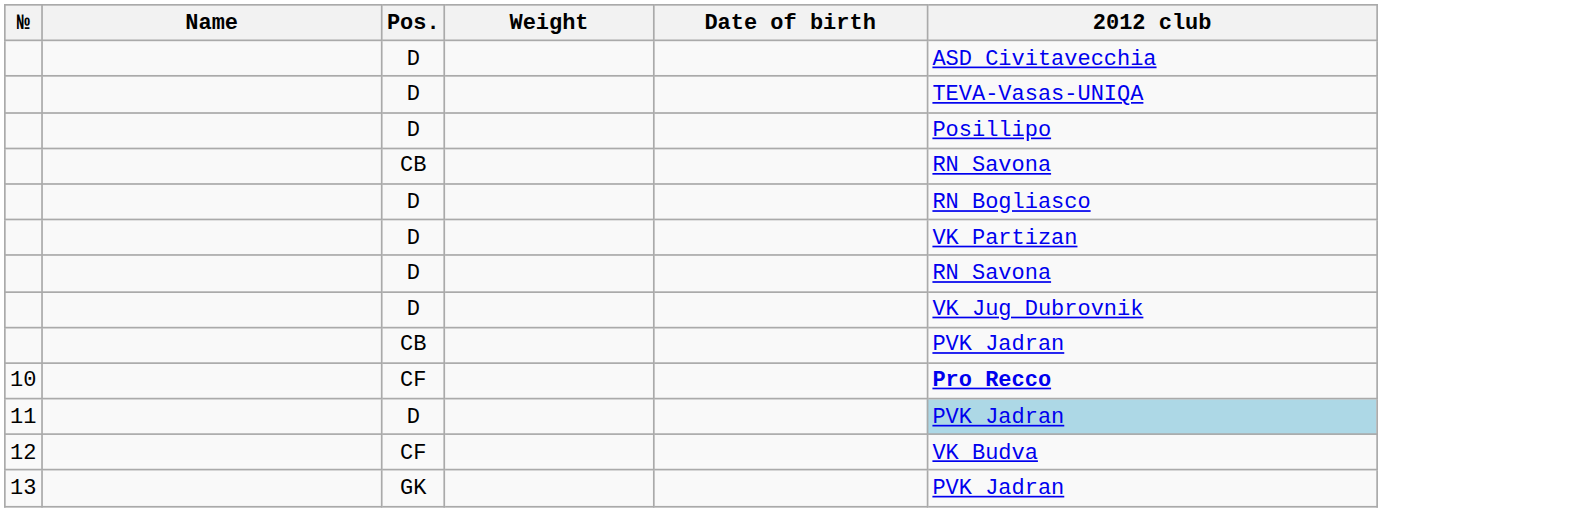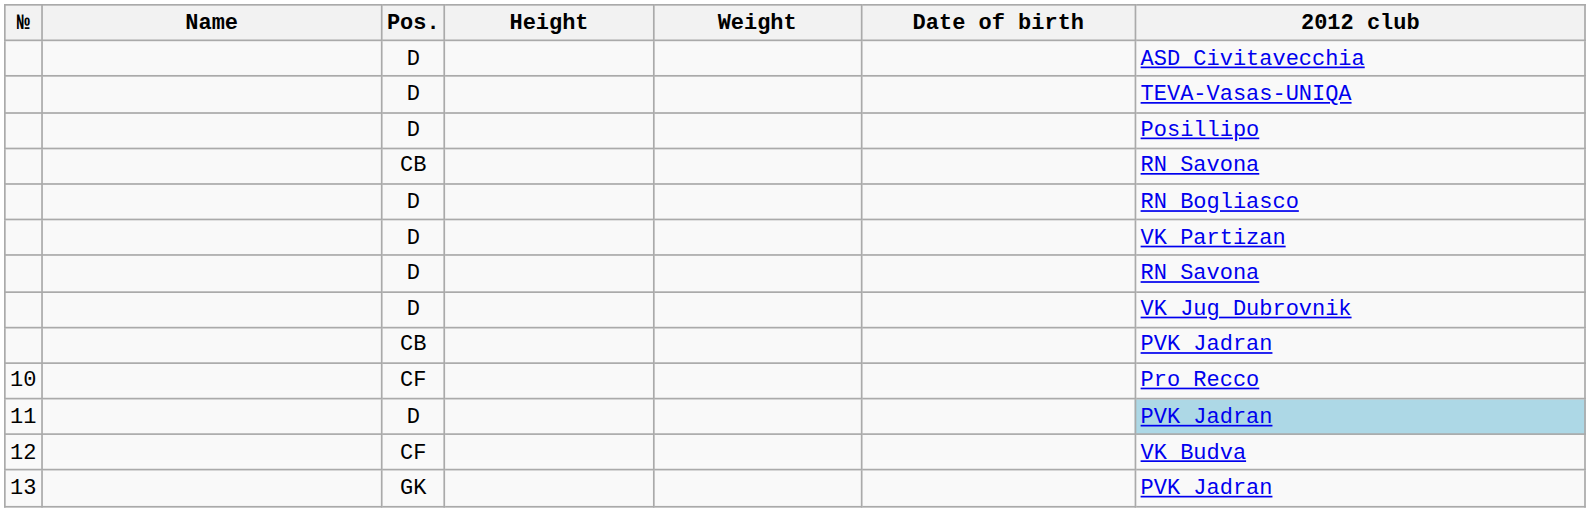 <table class="wikitable sortable" style="font-size:100%; text-align:center;">
 <tr>
 <th>№</th>
 <th style="width:15em">Name</th>
 <th>Pos.</th>
+<th style="width:9em">Height</th>
 <th style="width:9em">Weight</th>
 <th style="width:12em">Date of birth</th>
 <th style="width:20em">2012 club</th>
 </tr>
 <tr>
 <td></td>
 <td style="text-align:left;"></td>
 <td>D</td>
 <td></td>
+<td></td>
 <td style="text-align:right;"></td>
 <td style="text-align:left;"> <a href='#'>ASD Civitavecchia</a></td>
 </tr>
 <tr>
 <td></td>
 <td style="text-align:left;"></td>
 <td>D</td>
+<td></td>
 <td></td>
 <td style="text-align:right;"></td>
 <td style="text-align:left;"> <a href='#'>TEVA-Vasas-UNIQA</a></td>
 </tr>
 <tr>
 <td></td>
 <td style="text-align:left;"></td>
 <td>D</td>
 <td></td>
+<td></td>
 <td style="text-align:right;"></td>
 <td style="text-align:left;"> <a href='#'>Posillipo</a></td>
 </tr>
 <tr>
 <td></td>
 <td style="text-align:left;"></td>
 <td>CB</td>
+<td></td>
 <td></td>
 <td style="text-align:right;"></td>
 <td style="text-align:left;"> <a href='#'>RN Savona</a></td>
 </tr>
 <tr>
 <td></td>
 <td style="text-align:left;"></td>
 <td>D</td>
 <td></td>
+<td></td>
 <td style="text-align:right;"></td>
 <td style="text-align:left;"> <a href='#'>RN Bogliasco</a></td>
 </tr>
 <tr>
 <td></td>
 <td style="text-align:left;"></td>
 <td>D</td>
+<td></td>
 <td></td>
 <td style="text-align:right;"></td>
 <td style="text-align:left;"> <a href='#'>VK Partizan</a></td>
 </tr>
 <tr>
 <td></td>
 <td style="text-align:left;"></td>
 <td>D</td>
 <td></td>
+<td></td>
 <td style="text-align:right;"></td>
 <td style="text-align:left;"> <a href='#'>RN Savona</a></td>
 </tr>
 <tr>
 <td></td>
 <td style="text-align:left;"></td>
 <td>D</td>
+<td></td>
 <td></td>
 <td style="text-align:right;"></td>
 <td style="text-align:left;"> <a href='#'>VK Jug Dubrovnik</a></td>
 </tr>
 <tr>
 <td></td>
 <td style="text-align:left;"></td>
 <td>CB</td>
 <td></td>
+<td></td>
 <td style="text-align:right;"></td>
 <td style="text-align:left;"> <a href='#'>PVK Jadran</a></td>
 </tr>
 <tr>
 <td>10</td>
 <td style="text-align:left;"></td>
 <td>CF</td>
 <td></td>
+<td></td>
 <td style="text-align:right;"></td>
-<td style="text-align:left;"><strong> <a href='#'>Pro Recco</a></strong></td>
+<td style="text-align:left;"> <a href='#'>Pro Recco</a></td>
 </tr>
 <tr>
 <td>11</td>
 <td style="text-align:left;"></td>
 <td>D</td>
+<td></td>
 <td></td>
 <td style="text-align:right;"></td>
 <td style="background: lightblue; text-align:left;"> <a href='#'>PVK Jadran</a></td>
 </tr>
 <tr>
 <td>12</td>
 <td style="text-align:left;"></td>
 <td>CF</td>
 <td></td>
+<td></td>
 <td style="text-align:right;"></td>
 <td style="text-align:left;"> <a href='#'>VK Budva</a></td>
 </tr>
 <tr>
 <td>13</td>
 <td style="text-align:left;"></td>
 <td>GK</td>
 <td></td>
+<td></td>
 <td style="text-align:right;"></td>
 <td style="text-align:left;"> <a href='#'>PVK Jadran</a></td>
 </tr>
 </table>
